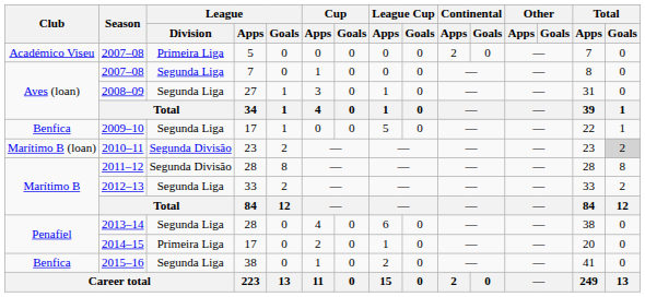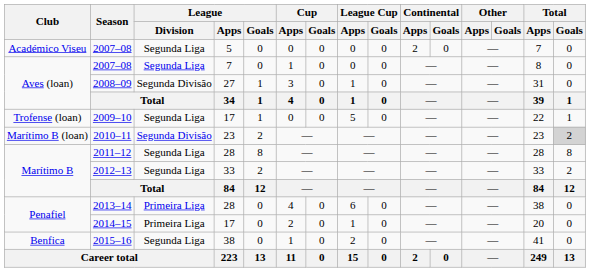 <table class="wikitable" style="text-align: center;">
 <tr>
 <th rowspan="2">Club</th>
 <th rowspan="2">Season</th>
 <th colspan="3">League</th>
 <th colspan="2">Cup</th>
 <th colspan="2">League Cup</th>
 <th colspan="2">Continental</th>
 <th colspan="2">Other</th>
 <th colspan="2">Total</th>
 </tr>
 <tr>
 <th>Division</th>
 <th>Apps</th>
 <th>Goals</th>
 <th>Apps</th>
 <th>Goals</th>
 <th>Apps</th>
 <th>Goals</th>
 <th>Apps</th>
 <th>Goals</th>
 <th>Apps</th>
 <th>Goals</th>
 <th>Apps</th>
 <th>Goals</th>
 </tr>
 <tr>
 <td rowspan="1"><a href='#'>Académico Viseu</a></td>
 <td><a href='#'>2007–08</a></td>
-<td><a href='#'>Primeira Liga</a></td>
+<td>Segunda Liga</td>
 <td>5</td>
 <td>0</td>
 <td>0</td>
 <td>0</td>
 <td>0</td>
 <td>0</td>
 <td>2</td>
 <td>0</td>
 <td colspan="2">—</td>
 <td>7</td>
 <td>0</td>
 </tr>
 <tr>
 <td rowspan="3"><a href='#'>Aves</a> (loan)</td>
 <td><a href='#'>2007–08</a></td>
 <td><a href='#'>Segunda Liga</a></td>
 <td>7</td>
 <td>0</td>
 <td>1</td>
 <td>0</td>
 <td>0</td>
 <td>0</td>
 <td colspan="2">—</td>
 <td colspan="2">—</td>
 <td>8</td>
 <td>0</td>
 </tr>
 <tr>
 <td><a href='#'>2008–09</a></td>
-<td>Segunda Liga</td>
+<td>Segunda Divisão</td>
 <td>27</td>
 <td>1</td>
 <td>3</td>
 <td>0</td>
 <td>1</td>
 <td>0</td>
 <td colspan="2">—</td>
 <td colspan="2">—</td>
 <td>31</td>
 <td>0</td>
 </tr>
 <tr>
 <th colspan="2">Total</th>
 <th>34</th>
 <th>1</th>
 <th>4</th>
 <th>0</th>
 <th>1</th>
 <th>0</th>
 <th colspan="2">—</th>
 <th colspan="2">—</th>
 <th>39</th>
 <th>1</th>
 </tr>
 <tr>
-<td rowspan="1"><a href='#'>Benfica</a></td>
+<td rowspan="1"><a href='#'>Trofense</a> (loan)</td>
 <td><a href='#'>2009–10</a></td>
 <td>Segunda Liga</td>
 <td>17</td>
 <td>1</td>
 <td>0</td>
 <td>0</td>
 <td>5</td>
 <td>0</td>
 <td colspan="2">—</td>
 <td colspan="2">—</td>
 <td>22</td>
 <td>1</td>
 </tr>
 <tr>
 <td rowspan="1"><a href='#'>Marítimo B</a> (loan)</td>
 <td><a href='#'>2010–11</a></td>
 <td><a href='#'>Segunda Divisão</a></td>
 <td>23</td>
 <td>2</td>
 <td colspan="2">—</td>
 <td colspan="2">—</td>
 <td colspan="2">—</td>
 <td colspan="2">—</td>
 <td>23</td>
 <td style="background: lightgrey;">2</td>
 </tr>
 <tr>
 <td rowspan="3"><a href='#'>Marítimo B</a></td>
 <td><a href='#'>2011–12</a></td>
-<td>Segunda Divisão</td>
+<td>Segunda Liga</td>
 <td>28</td>
 <td>8</td>
 <td colspan="2">—</td>
 <td colspan="2">—</td>
 <td colspan="2">—</td>
 <td colspan="2">—</td>
 <td>28</td>
 <td>8</td>
 </tr>
 <tr>
 <td><a href='#'>2012–13</a></td>
 <td>Segunda Liga</td>
 <td>33</td>
 <td>2</td>
 <td colspan="2">—</td>
 <td colspan="2">—</td>
 <td colspan="2">—</td>
 <td colspan="2">—</td>
 <td>33</td>
 <td>2</td>
 </tr>
 <tr>
 <th colspan="2">Total</th>
 <th>84</th>
 <th>12</th>
 <th colspan="2">—</th>
 <th colspan="2">—</th>
 <th colspan="2">—</th>
 <th colspan="2">—</th>
 <th>84</th>
 <th>12</th>
 </tr>
 <tr>
 <td rowspan="2"><a href='#'>Penafiel</a></td>
 <td><a href='#'>2013–14</a></td>
-<td>Segunda Liga</td>
+<td><a href='#'>Primeira Liga</a></td>
 <td>28</td>
 <td>0</td>
 <td>4</td>
 <td>0</td>
 <td>6</td>
 <td>0</td>
 <td colspan="2">—</td>
 <td colspan="2">—</td>
 <td>38</td>
 <td>0</td>
 </tr>
 <tr>
 <td><a href='#'>2014–15</a></td>
 <td>Primeira Liga</td>
 <td>17</td>
 <td>0</td>
 <td>2</td>
 <td>0</td>
 <td>1</td>
 <td>0</td>
 <td colspan="2">—</td>
 <td colspan="2">—</td>
 <td>20</td>
 <td>0</td>
 </tr>
 <tr>
 <td rowspan="1"><a href='#'>Benfica</a></td>
 <td><a href='#'>2015–16</a></td>
 <td>Segunda Liga</td>
 <td>38</td>
 <td>0</td>
 <td>1</td>
 <td>0</td>
 <td>2</td>
 <td>0</td>
 <td colspan="2">—</td>
 <td colspan="2">—</td>
 <td>41</td>
 <td>0</td>
 </tr>
 <tr>
 <th colspan="3">Career total</th>
 <th>223</th>
 <th>13</th>
 <th>11</th>
 <th>0</th>
 <th>15</th>
 <th>0</th>
 <th>2</th>
 <th>0</th>
 <th colspan="2">—</th>
 <th>249</th>
 <th>13</th>
 </tr>
 </table>
